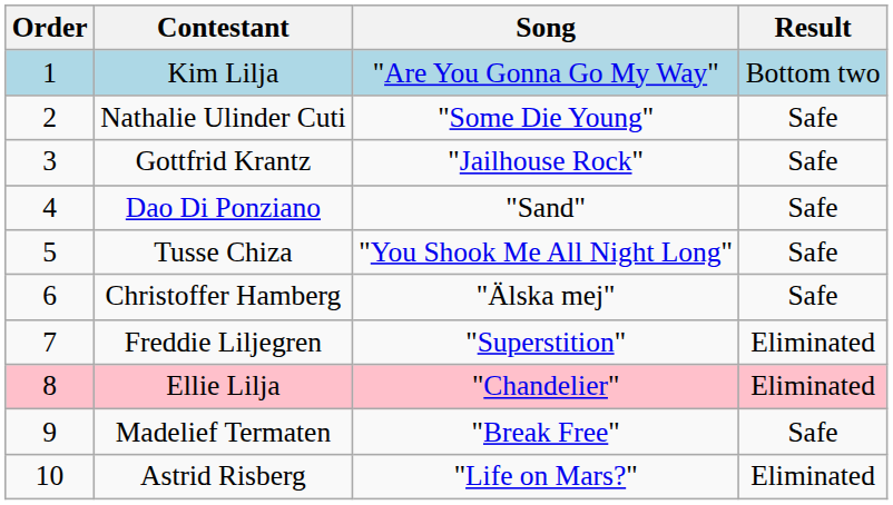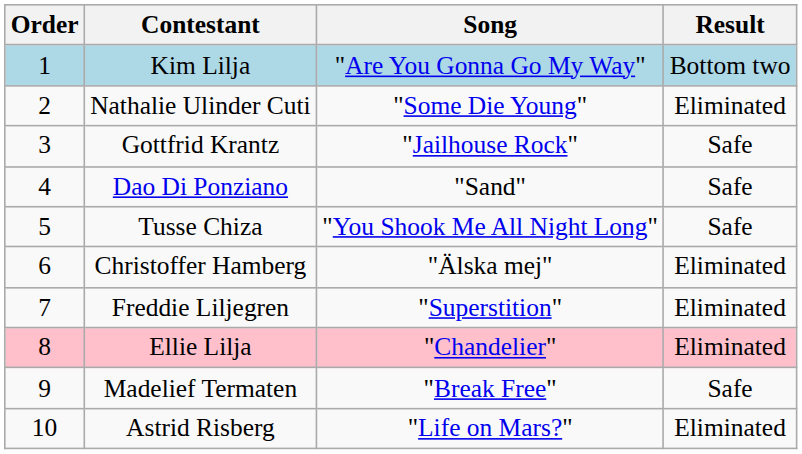 <table class="wikitable plainrowheaders" style="text-align:center;">
 <tr>
 <th scope="col">Order</th>
 <th scope="col">Contestant</th>
 <th scope="col">Song</th>
 <th scope="col">Result</th>
 </tr>
 <tr style="background:lightblue;">
 <td>1</td>
 <td scope="row">Kim Lilja</td>
 <td>"<a href='#'>Are You Gonna Go My Way</a>"</td>
 <td>Bottom two</td>
 </tr>
 <tr>
 <td>2</td>
 <td scope="row">Nathalie Ulinder Cuti</td>
 <td>"<a href='#'>Some Die Young</a>"</td>
-<td>Safe</td>
+<td>Eliminated</td>
 </tr>
 <tr>
 <td>3</td>
 <td scope="row">Gottfrid Krantz</td>
 <td>"<a href='#'>Jailhouse Rock</a>"</td>
 <td>Safe</td>
 </tr>
 <tr>
 <td>4</td>
 <td scope="row"><a href='#'>Dao Di Ponziano</a></td>
 <td>"Sand"</td>
 <td>Safe</td>
 </tr>
 <tr>
 <td>5</td>
 <td scope="row">Tusse Chiza</td>
 <td>"<a href='#'>You Shook Me All Night Long</a>"</td>
 <td>Safe</td>
 </tr>
 <tr>
 <td>6</td>
 <td scope="row">Christoffer Hamberg</td>
 <td>"Älska mej"</td>
-<td>Safe</td>
+<td>Eliminated</td>
 </tr>
 <tr>
 <td>7</td>
 <td scope="row">Freddie Liljegren</td>
 <td>"<a href='#'>Superstition</a>"</td>
 <td>Eliminated</td>
 </tr>
 <tr style="background:pink;">
 <td>8</td>
 <td scope="row">Ellie Lilja</td>
 <td>"<a href='#'>Chandelier</a>"</td>
 <td>Eliminated</td>
 </tr>
 <tr>
 <td>9</td>
 <td scope="row">Madelief Termaten</td>
 <td>"<a href='#'>Break Free</a>"</td>
 <td>Safe</td>
 </tr>
 <tr>
 <td>10</td>
 <td scope="row">Astrid Risberg</td>
 <td>"<a href='#'>Life on Mars?</a>"</td>
 <td>Eliminated</td>
 </tr>
 </table>
